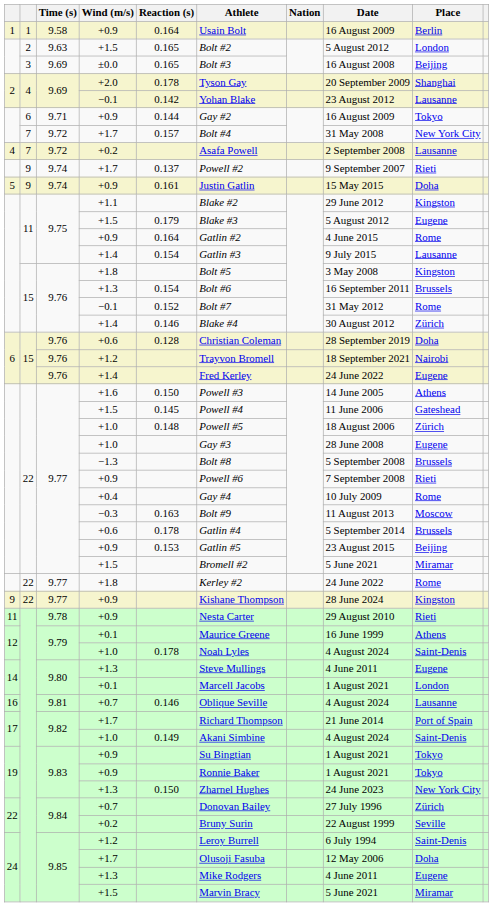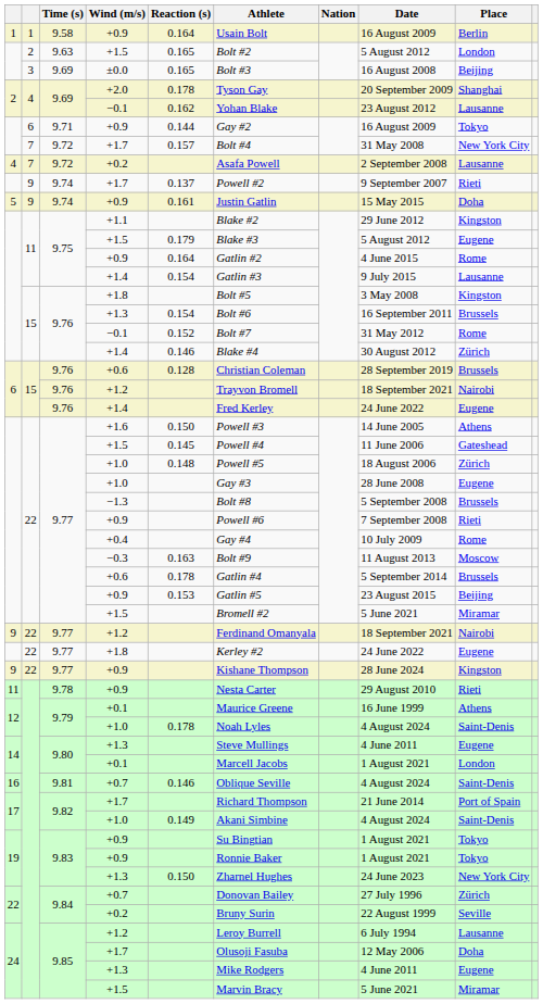 <table class="wikitable sortable">
 <tr>
 <th></th>
 <th></th>
 <th>Time (s)</th>
 <th>Wind (m/s)</th>
 <th>Reaction (s)</th>
 <th>Athlete</th>
 <th>Nation</th>
 <th>Date</th>
 <th>Place</th>
 <th class="unsortable"></th>
 </tr>
 <tr bgcolor="#f6F5CE">
 <td align=center>1</td>
 <td align=center>1</td>
 <td align=center>9.58</td>
 <td align=center>+0.9</td>
 <td align=center>0.164</td>
 <td><a href='#'>Usain Bolt</a></td>
 <td></td>
 <td>16 August 2009</td>
 <td><a href='#'>Berlin</a></td>
 <td></td>
 </tr>
 <tr>
 <td rowspan=2></td>
 <td align=center>2</td>
 <td align=center>9.63</td>
 <td align=center>+1.5</td>
 <td align=center>0.165</td>
 <td><em>Bolt #2</em></td>
 <td rowspan=2></td>
 <td>5 August 2012</td>
 <td><a href='#'>London</a></td>
 <td></td>
 </tr>
 <tr>
 <td align=center>3</td>
 <td align=center>9.69</td>
 <td align=center>±0.0</td>
 <td align=center>0.165</td>
 <td><em>Bolt #3</em></td>
 <td>16 August 2008</td>
 <td><a href='#'>Beijing</a></td>
 <td></td>
 </tr>
 <tr bgcolor="#f6F5CE">
 <td rowspan=2 align=center>2</td>
 <td rowspan=2 align=center>4</td>
 <td rowspan="2" align="center">9.69</td>
 <td align=center>+2.0</td>
 <td align=center>0.178</td>
 <td><a href='#'>Tyson Gay</a></td>
 <td></td>
 <td>20 September 2009</td>
 <td><a href='#'>Shanghai</a></td>
 <td></td>
 </tr>
 <tr bgcolor="#f6F5CE">
 <td align=center>−0.1</td>
-<td align=center>0.142</td>
+<td align=center>0.162</td>
 <td><a href='#'>Yohan Blake</a></td>
 <td></td>
 <td>23 August 2012</td>
 <td><a href='#'>Lausanne</a></td>
 <td></td>
 </tr>
 <tr>
 <td rowspan=2></td>
 <td align=center>6</td>
 <td align=center>9.71</td>
 <td align=center>+0.9</td>
 <td align=center>0.144</td>
 <td><em>Gay #2</em></td>
 <td rowspan=2></td>
 <td>16 August 2009</td>
 <td><a href='#'>Tokyo</a></td>
 <td></td>
 </tr>
 <tr>
 <td align=center>7</td>
 <td align=center>9.72</td>
 <td align=center>+1.7</td>
 <td align=center>0.157</td>
 <td><em>Bolt #4</em></td>
 <td>31 May 2008</td>
 <td><a href='#'>New York City</a></td>
 <td></td>
 </tr>
 <tr bgcolor="#f6F5CE">
 <td align=center>4</td>
 <td align=center>7</td>
 <td align=center>9.72</td>
 <td align=center>+0.2</td>
 <td align=center></td>
 <td><a href='#'>Asafa Powell</a></td>
 <td></td>
 <td>2 September 2008</td>
 <td><a href='#'>Lausanne</a></td>
 <td></td>
 </tr>
 <tr>
 <td></td>
 <td align=center>9</td>
 <td align=center>9.74</td>
 <td align=center>+1.7</td>
 <td align=center>0.137</td>
 <td><em>Powell #2</em></td>
 <td></td>
 <td>9 September 2007</td>
 <td><a href='#'>Rieti</a></td>
 <td></td>
 </tr>
 <tr bgcolor="#f6F5CE">
 <td align=center>5</td>
 <td align=center>9</td>
 <td align=center>9.74</td>
 <td align=center>+0.9</td>
 <td align=center>0.161</td>
 <td><a href='#'>Justin Gatlin</a></td>
 <td></td>
 <td>15 May 2015</td>
 <td><a href='#'>Doha</a></td>
 <td></td>
 </tr>
 <tr>
 <td rowspan=8></td>
 <td rowspan=4 align=center>11</td>
 <td rowspan=4 align=center>9.75</td>
 <td align=center>+1.1</td>
 <td align=center></td>
 <td><em>Blake #2</em></td>
 <td rowspan=8></td>
 <td>29 June 2012</td>
 <td><a href='#'>Kingston</a></td>
 <td></td>
 </tr>
 <tr>
 <td align=center>+1.5</td>
 <td align=center>0.179</td>
 <td><em>Blake #3</em></td>
 <td>5 August 2012</td>
 <td><a href='#'>Eugene</a></td>
 <td></td>
 </tr>
 <tr>
 <td align=center>+0.9</td>
 <td align=center>0.164</td>
 <td><em>Gatlin #2</em></td>
 <td>4 June 2015</td>
 <td><a href='#'>Rome</a></td>
 <td></td>
 </tr>
 <tr>
 <td align=center>+1.4</td>
 <td align=center>0.154</td>
 <td><em>Gatlin #3</em></td>
 <td>9 July 2015</td>
 <td><a href='#'>Lausanne</a></td>
 <td></td>
 </tr>
 <tr>
 <td rowspan=4 align=center>15</td>
 <td rowspan=4 align=center>9.76</td>
 <td align=center>+1.8</td>
 <td align=center></td>
 <td><em>Bolt #5</em></td>
 <td>3 May 2008</td>
 <td><a href='#'>Kingston</a></td>
 <td></td>
 </tr>
 <tr>
 <td align=center>+1.3</td>
 <td align=center>0.154</td>
 <td><em>Bolt #6</em></td>
 <td>16 September 2011</td>
 <td><a href='#'>Brussels</a></td>
 <td></td>
 </tr>
 <tr>
 <td align=center>−0.1</td>
 <td align=center>0.152</td>
 <td><em>Bolt #7</em></td>
 <td>31 May 2012</td>
 <td><a href='#'>Rome</a></td>
 <td></td>
 </tr>
 <tr>
 <td align=center>+1.4</td>
 <td align=center>0.146</td>
 <td><em>Blake #4</em></td>
 <td>30 August 2012</td>
 <td><a href='#'>Zürich</a></td>
 <td></td>
 </tr>
 <tr bgcolor="#f6F5CE">
 <td rowspan="3" align="center">6</td>
 <td rowspan="3" align="center">15</td>
 <td align=center>9.76</td>
 <td align=center>+0.6</td>
 <td align=center>0.128</td>
 <td><a href='#'>Christian Coleman</a></td>
 <td></td>
 <td>28 September 2019</td>
-<td><a href='#'>Doha</a></td>
+<td><a href='#'>Brussels</a></td>
 <td></td>
 </tr>
 <tr bgcolor="#f6F5CE">
 <td align=center>9.76</td>
 <td align=center>+1.2</td>
 <td align=center></td>
 <td><a href='#'>Trayvon Bromell</a></td>
 <td></td>
 <td>18 September 2021</td>
 <td><a href='#'>Nairobi</a></td>
 <td></td>
 </tr>
 <tr bgcolor="#f6F5CE">
 <td align=center>9.76</td>
 <td align=center>+1.4</td>
 <td align=center></td>
 <td><a href='#'>Fred Kerley</a></td>
 <td></td>
 <td>24 June 2022</td>
 <td><a href='#'>Eugene</a></td>
 <td></td>
 </tr>
 <tr>
 <td rowspan="11" align="center"></td>
 <td rowspan="11" align="center">22</td>
 <td rowspan="11" align="center">9.77</td>
 <td align="center">+1.6</td>
 <td align=center>0.150</td>
 <td><em>Powell #3</em></td>
 <td rowspan="11"></td>
 <td>14 June 2005</td>
 <td><a href='#'>Athens</a></td>
 <td></td>
 </tr>
 <tr>
 <td align=center>+1.5</td>
 <td align=center>0.145</td>
 <td><em>Powell #4</em></td>
 <td>11 June 2006</td>
 <td><a href='#'>Gateshead</a></td>
 <td></td>
 </tr>
 <tr>
 <td align=center>+1.0</td>
 <td align=center>0.148</td>
 <td><em>Powell #5</em></td>
 <td>18 August 2006</td>
 <td><a href='#'>Zürich</a></td>
 <td></td>
 </tr>
 <tr>
 <td align=center>+1.0</td>
 <td align=center></td>
 <td><em>Gay #3</em></td>
 <td>28 June 2008</td>
 <td><a href='#'>Eugene</a></td>
 <td></td>
 </tr>
 <tr>
 <td align=center>−1.3</td>
 <td align=center></td>
 <td><em>Bolt #8</em></td>
 <td>5 September 2008</td>
 <td><a href='#'>Brussels</a></td>
 <td></td>
 </tr>
 <tr>
 <td align=center>+0.9</td>
 <td align=center></td>
 <td><em>Powell #6</em></td>
 <td>7 September 2008</td>
 <td><a href='#'>Rieti</a></td>
 <td></td>
 </tr>
 <tr>
 <td align=center>+0.4</td>
 <td align=center></td>
 <td><em>Gay #4</em></td>
 <td>10 July 2009</td>
 <td><a href='#'>Rome</a></td>
 <td></td>
 </tr>
 <tr>
 <td align=center>−0.3</td>
 <td align=center>0.163</td>
 <td><em>Bolt #9</em></td>
 <td>11 August 2013</td>
 <td><a href='#'>Moscow</a></td>
 <td></td>
 </tr>
 <tr>
 <td align=center>+0.6</td>
 <td align=center>0.178</td>
 <td><em>Gatlin #4</em></td>
 <td>5 September 2014</td>
 <td><a href='#'>Brussels</a></td>
 <td></td>
 </tr>
 <tr>
 <td align=center>+0.9</td>
 <td align=center>0.153</td>
 <td><em>Gatlin #5</em></td>
 <td>23 August 2015</td>
 <td><a href='#'>Beijing</a></td>
 <td></td>
 </tr>
 <tr>
 <td align=center>+1.5</td>
 <td align=center></td>
 <td><em>Bromell #2</em></td>
 <td>5 June 2021</td>
 <td><a href='#'>Miramar</a></td>
 <td></td>
 </tr>
+<tr bgcolor="#f6F5CE">
+<td align=center>9</td>
+<td align="center">22</td>
+<td align="center">9.77</td>
+<td align=center>+1.2</td>
+<td align=center></td>
+<td><a href='#'>Ferdinand Omanyala</a></td>
+<td></td>
+<td>18 September 2021</td>
+<td><a href='#'>Nairobi</a></td>
+<td></td>
+</tr>
 <tr>
 <td></td>
 <td align=center>22</td>
 <td align=center>9.77</td>
 <td align=center>+1.8</td>
 <td align=center></td>
 <td><em>Kerley #2</em></td>
 <td></td>
 <td>24 June 2022</td>
-<td><a href='#'>Rome</a></td>
+<td><a href='#'>Eugene</a></td>
 <td></td>
 </tr>
 <tr bgcolor="#f6F5CE">
 <td align=center>9</td>
 <td align="center">22</td>
 <td align="center">9.77</td>
 <td align=center>+0.9</td>
 <td align=center></td>
 <td><a href='#'>Kishane Thompson</a></td>
 <td></td>
 <td>28 June 2024</td>
 <td><a href='#'>Kingston</a></td>
 <td></td>
 </tr>
 <tr bgcolor=#CCFFCC>
 <td align=center>11</td>
 <td rowspan="17" align="center"></td>
 <td align=center>9.78</td>
 <td align=center>+0.9</td>
 <td align=center></td>
 <td><a href='#'>Nesta Carter</a></td>
 <td></td>
 <td>29 August 2010</td>
 <td><a href='#'>Rieti</a></td>
 <td></td>
 </tr>
 <tr bgcolor=#CCFFCC>
 <td rowspan=2 align=center>12</td>
 <td rowspan="2" align="center">9.79</td>
 <td align=center>+0.1</td>
 <td align=center></td>
 <td><a href='#'>Maurice Greene</a></td>
 <td></td>
 <td>16 June 1999</td>
 <td><a href='#'>Athens</a></td>
 <td></td>
 </tr>
 <tr bgcolor=#CCFFCC>
 <td align=center>+1.0</td>
 <td align="center">0.178</td>
 <td><a href='#'>Noah Lyles</a></td>
 <td></td>
 <td>4 August 2024</td>
 <td><a href='#'>Saint-Denis</a></td>
 <td></td>
 </tr>
 <tr bgcolor=#CCFFCC>
 <td rowspan=2 align=center>14</td>
 <td rowspan="2" align="center">9.80</td>
 <td align=center>+1.3</td>
 <td align=center></td>
 <td><a href='#'>Steve Mullings</a></td>
 <td></td>
 <td>4 June 2011</td>
 <td><a href='#'>Eugene</a></td>
 <td></td>
 </tr>
 <tr bgcolor=#CCFFCc>
 <td align=center>+0.1</td>
 <td align=center></td>
 <td><a href='#'>Marcell Jacobs</a></td>
 <td></td>
 <td>1 August 2021</td>
 <td><a href='#'>London</a></td>
 <td></td>
 </tr>
 <tr bgcolor=#CCFFCC>
 <td align="center">16</td>
 <td align="center">9.81</td>
 <td align="center">+0.7</td>
 <td align="center">0.146</td>
 <td><a href='#'>Oblique Seville</a></td>
 <td></td>
 <td>4 August 2024</td>
-<td><a href='#'>Lausanne</a></td>
+<td><a href='#'>Saint-Denis</a></td>
 <td></td>
 </tr>
 <tr bgcolor=#CCFFCC>
 <td rowspan="2" align="center">17</td>
 <td rowspan="2" align="center">9.82</td>
 <td align=center>+1.7</td>
 <td align=center></td>
 <td><a href='#'>Richard Thompson</a></td>
 <td></td>
 <td>21 June 2014</td>
 <td><a href='#'>Port of Spain</a></td>
 <td></td>
 </tr>
 <tr bgcolor=#CCFFCC>
 <td align=center>+1.0</td>
 <td align="center">0.149</td>
 <td><a href='#'>Akani Simbine</a></td>
 <td></td>
 <td>4 August 2024</td>
 <td><a href='#'>Saint-Denis</a></td>
 <td></td>
 </tr>
 <tr bgcolor=#CCFFCC>
 <td rowspan="3" align="center">19</td>
 <td rowspan="3" align="center">9.83</td>
 <td align=center>+0.9</td>
 <td align=center></td>
 <td><a href='#'>Su Bingtian</a></td>
 <td></td>
 <td>1 August 2021</td>
 <td><a href='#'>Tokyo</a></td>
 <td></td>
 </tr>
 <tr bgcolor=#CCFFCC>
 <td align=center>+0.9</td>
 <td align=center></td>
 <td><a href='#'>Ronnie Baker</a></td>
 <td></td>
 <td>1 August 2021</td>
 <td><a href='#'>Tokyo</a></td>
 <td></td>
 </tr>
 <tr bgcolor=#CCFFCC>
 <td align=center>+1.3</td>
 <td align=center>0.150</td>
 <td><a href='#'>Zharnel Hughes</a></td>
 <td></td>
 <td>24 June 2023</td>
 <td><a href='#'>New York City</a></td>
 <td></td>
 </tr>
 <tr bgcolor="#CCFFCC">
 <td rowspan="2" align="center">22</td>
 <td rowspan="2" align="center">9.84</td>
 <td align="center">+0.7</td>
 <td align="center"></td>
 <td><a href='#'>Donovan Bailey</a></td>
 <td></td>
 <td>27 July 1996</td>
 <td><a href='#'>Zürich</a></td>
 <td></td>
 </tr>
 <tr bgcolor=#CCFFCC>
 <td align=center>+0.2</td>
 <td align=center></td>
 <td><a href='#'>Bruny Surin</a></td>
 <td></td>
 <td>22 August 1999</td>
 <td><a href='#'>Seville</a></td>
 <td></td>
 </tr>
 <tr bgcolor=#CCFFCC>
 <td rowspan="4" align="center">24</td>
 <td rowspan="4" align="center">9.85</td>
 <td align=center>+1.2</td>
 <td align=center></td>
 <td><a href='#'>Leroy Burrell</a></td>
 <td></td>
 <td>6 July 1994</td>
-<td><a href='#'>Saint-Denis</a></td>
+<td><a href='#'>Lausanne</a></td>
 <td></td>
 </tr>
 <tr bgcolor=#CCFFCC>
 <td align=center>+1.7</td>
 <td align=center></td>
 <td><a href='#'>Olusoji Fasuba</a></td>
 <td></td>
 <td>12 May 2006</td>
 <td><a href='#'>Doha</a></td>
 <td></td>
 </tr>
 <tr bgcolor=#CCFFCC>
 <td align=center>+1.3</td>
 <td align=center></td>
 <td><a href='#'>Mike Rodgers</a></td>
 <td></td>
 <td>4 June 2011</td>
 <td><a href='#'>Eugene</a></td>
 <td></td>
 </tr>
 <tr bgcolor=#CCFFCC>
 <td align=center>+1.5</td>
 <td align=center></td>
 <td><a href='#'>Marvin Bracy</a></td>
 <td></td>
 <td>5 June 2021</td>
 <td><a href='#'>Miramar</a></td>
 <td></td>
 </tr>
 </table>
